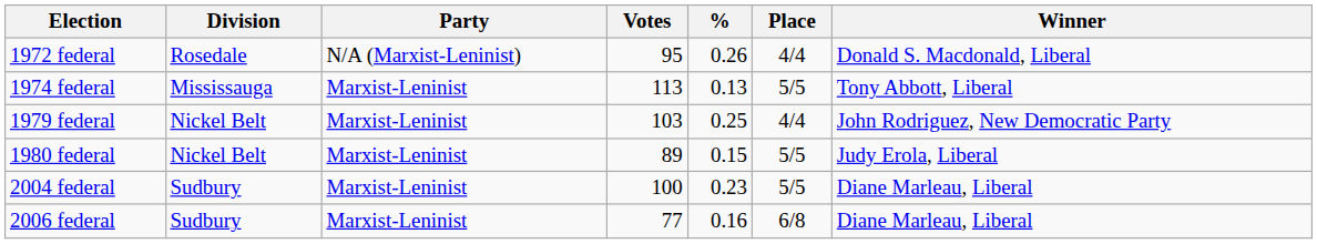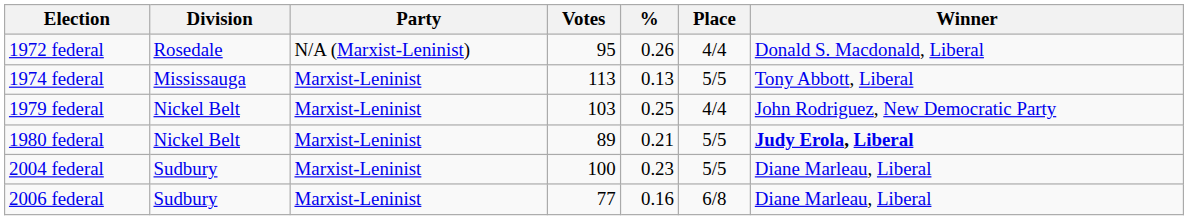 <table class="wikitable" width="1000">
 <tr>
 <th align="left">Election</th>
 <th align="left">Division</th>
 <th align="left">Party</th>
 <th align="right">Votes</th>
 <th align="right">%</th>
 <th align="center">Place</th>
 <th align="center">Winner</th>
 </tr>
 <tr>
 <td align="left"><a href='#'>1972 federal</a></td>
 <td align="left"><a href='#'>Rosedale</a></td>
 <td align="left">N/A (<a href='#'>Marxist-Leninist</a>)</td>
 <td align="right">95</td>
 <td align="right">0.26</td>
 <td align="center">4/4</td>
 <td align="left"><a href='#'>Donald S. Macdonald</a>, <a href='#'>Liberal</a></td>
 </tr>
 <tr>
 <td align="left"><a href='#'>1974 federal</a></td>
 <td align="left"><a href='#'>Mississauga</a></td>
 <td align="left"><a href='#'>Marxist-Leninist</a></td>
 <td align="right">113</td>
 <td align="right">0.13</td>
 <td align="center">5/5</td>
 <td align="left"><a href='#'>Tony Abbott</a>, <a href='#'>Liberal</a></td>
 </tr>
 <tr>
 <td align="left"><a href='#'>1979 federal</a></td>
 <td align="left"><a href='#'>Nickel Belt</a></td>
 <td align="left"><a href='#'>Marxist-Leninist</a></td>
 <td align="right">103</td>
 <td align="right">0.25</td>
 <td align="center">4/4</td>
 <td align="left"><a href='#'>John Rodriguez</a>, <a href='#'>New Democratic Party</a></td>
 </tr>
 <tr>
 <td align="left"><a href='#'>1980 federal</a></td>
 <td align="left"><a href='#'>Nickel Belt</a></td>
 <td align="left"><a href='#'>Marxist-Leninist</a></td>
 <td align="right">89</td>
-<td align="right">0.15</td>
+<td align="right">0.21</td>
 <td align="center">5/5</td>
-<td align="left"><a href='#'>Judy Erola</a>, <a href='#'>Liberal</a></td>
+<td align="left"><strong><a href='#'>Judy Erola</a>, <a href='#'>Liberal</a></strong></td>
 </tr>
 <tr>
 <td align="left"><a href='#'>2004 federal</a></td>
 <td align="left"><a href='#'>Sudbury</a></td>
 <td align="left"><a href='#'>Marxist-Leninist</a></td>
 <td align="right">100</td>
 <td align="right">0.23</td>
 <td align="center">5/5</td>
 <td align="left"><a href='#'>Diane Marleau</a>, <a href='#'>Liberal</a></td>
 </tr>
 <tr>
 <td align="left"><a href='#'>2006 federal</a></td>
 <td align="left"><a href='#'>Sudbury</a></td>
 <td align="left"><a href='#'>Marxist-Leninist</a></td>
 <td align="right">77</td>
 <td align="right">0.16</td>
 <td align="center">6/8</td>
 <td align="left"><a href='#'>Diane Marleau</a>, <a href='#'>Liberal</a></td>
 </tr>
 </table>
